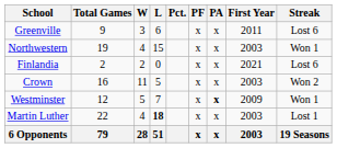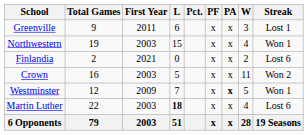 <table class="wikitable" style="text-align:center;">
 <tr>
 <th>School</th>
 <th>Total Games</th>
-<th>W</th>
+<th>First Year</th>
 <th>L</th>
 <th>Pct.</th>
 <th>PF</th>
 <th>PA</th>
-<th>First Year</th>
+<th>W</th>
 <th>Streak</th>
 </tr>
 <tr>
 <td><a href='#'>Greenville</a></td>
 <td>9</td>
-<td>3</td>
+<td>2011</td>
 <td>6</td>
 <td></td>
 <td>x</td>
 <td>x</td>
-<td>2011</td>
-<td>Lost 6</td>
+<td>3</td>
+<td>Lost 1</td>
 </tr>
 <tr>
 <td><a href='#'>Northwestern</a></td>
 <td>19</td>
-<td>4</td>
+<td>2003</td>
 <td>15</td>
 <td></td>
 <td>x</td>
 <td>x</td>
-<td>2003</td>
+<td>4</td>
 <td>Won 1</td>
 </tr>
 <tr>
 <td><a href='#'>Finlandia</a></td>
 <td>2</td>
-<td>2</td>
+<td>2021</td>
 <td>0</td>
 <td></td>
 <td>x</td>
 <td>x</td>
-<td>2021</td>
+<td>2</td>
 <td>Lost 6</td>
 </tr>
 <tr>
 <td><a href='#'>Crown</a></td>
 <td>16</td>
-<td>11</td>
+<td>2003</td>
 <td>5</td>
 <td></td>
 <td>x</td>
 <td>x</td>
-<td>2003</td>
+<td>11</td>
 <td>Won 2</td>
 </tr>
 <tr>
 <td><a href='#'>Westminster</a></td>
 <td>12</td>
-<td>5</td>
+<td>2009</td>
 <td>7</td>
 <td></td>
 <td>x</td>
 <td><strong>x</strong></td>
-<td>2009</td>
+<td>5</td>
 <td>Won 1</td>
 </tr>
 <tr>
 <td><a href='#'>Martin Luther</a></td>
 <td>22</td>
-<td>4</td>
+<td>2003</td>
 <td><strong>18</strong></td>
 <td></td>
 <td>x</td>
 <td>x</td>
-<td>2003</td>
-<td>Lost 1</td>
+<td>4</td>
+<td>Lost 6</td>
 </tr>
 <tr>
 <th>6 Opponents</th>
 <th>79</th>
-<th>28</th>
+<th>2003</th>
 <th>51</th>
 <th></th>
 <th>x</th>
 <th>x</th>
-<th>2003</th>
+<th>28</th>
 <th>19 Seasons</th>
 </tr>
 </table>
